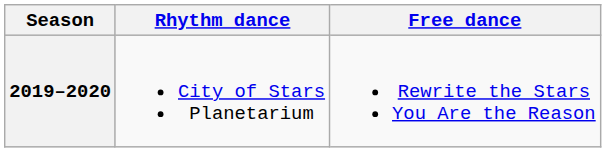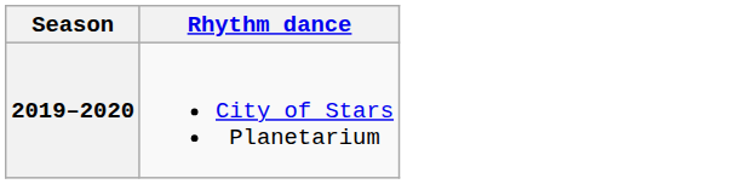 <table class=wikitable style=text-align:center>
 <tr>
 <th>Season</th>
 <th><a href='#'>Rhythm dance</a></th>
-<th><a href='#'>Free dance</a></th>
 </tr>
 <tr>
 <th>2019–2020 <br> </th>
 <td><br><ul><li> <a href='#'>City of Stars</a></li><li> Planetarium<br></li></ul></td>
-<td><br><ul><li><a href='#'>Rewrite the Stars</a><br></li><li><a href='#'>You Are the Reason</a><br></li></ul></td>
 </tr>
 </table>
